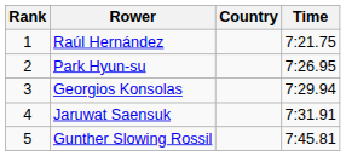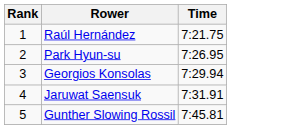 <table class="wikitable" style="text-align:center">
 <tr>
 <th>Rank</th>
 <th>Rower</th>
-<th>Country</th>
 <th>Time</th>
 </tr>
 <tr>
 <td>1</td>
 <td align="left"><a href='#'>Raúl Hernández</a></td>
-<td align="left"></td>
 <td>7:21.75</td>
 </tr>
 <tr>
 <td>2</td>
 <td align="left"><a href='#'>Park Hyun-su</a></td>
-<td align="left"></td>
 <td>7:26.95</td>
 </tr>
 <tr>
 <td>3</td>
 <td align="left"><a href='#'>Georgios Konsolas</a></td>
-<td align="left"></td>
 <td>7:29.94</td>
 </tr>
 <tr>
 <td>4</td>
 <td align="left"><a href='#'>Jaruwat Saensuk</a></td>
-<td align="left"></td>
 <td>7:31.91</td>
 </tr>
 <tr>
 <td>5</td>
 <td align="left"><a href='#'>Gunther Slowing Rossil</a></td>
-<td align="left"></td>
 <td>7:45.81</td>
 </tr>
 </table>
